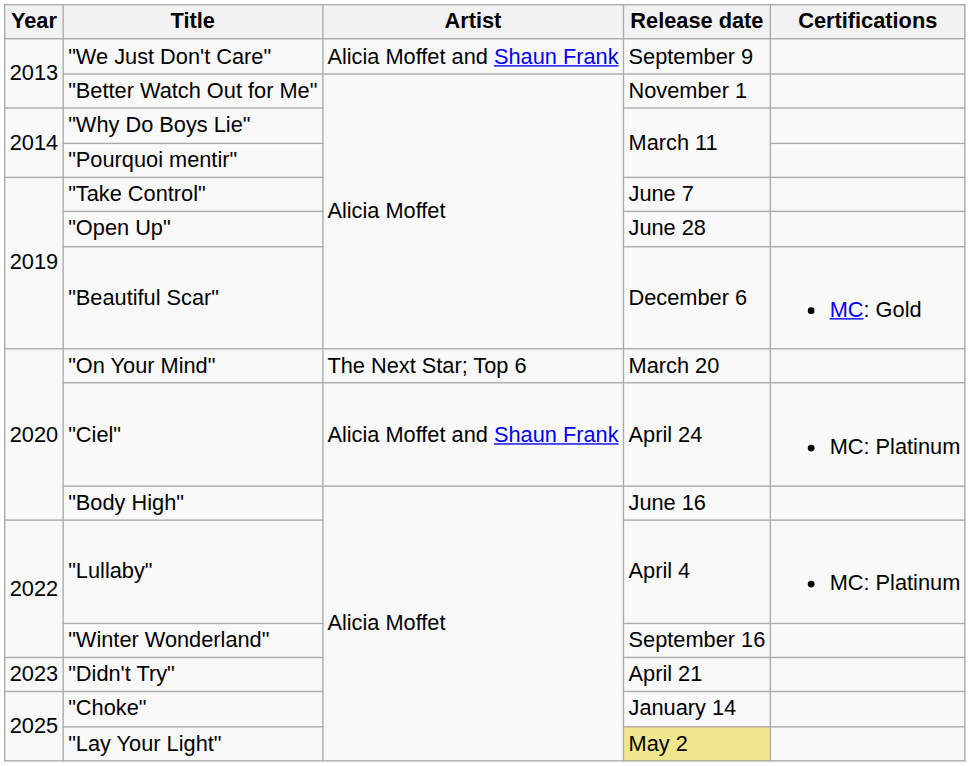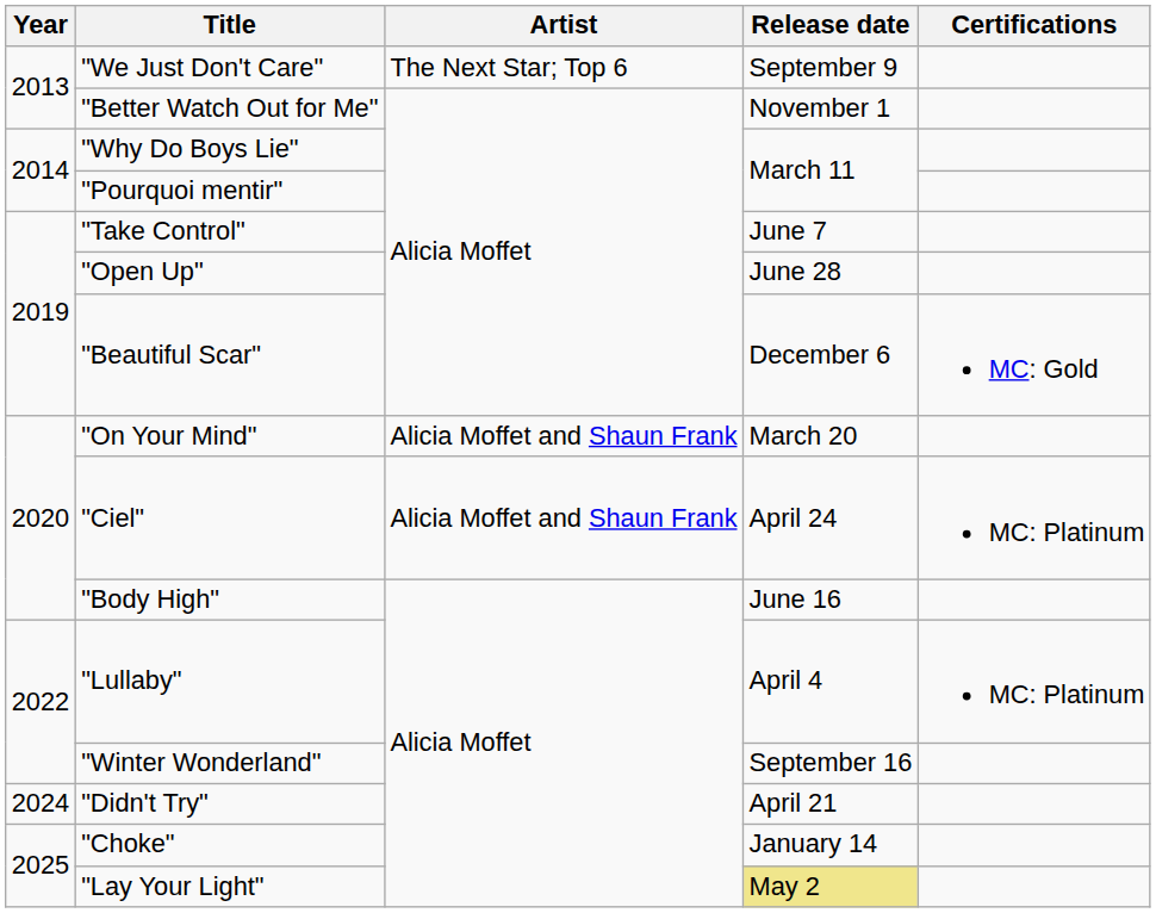 <table class="wikitable plainrowheaders">
 <tr>
 <th>Year</th>
 <th>Title</th>
 <th>Artist</th>
 <th class="unsortable">Release date</th>
 <th>Certifications</th>
 </tr>
 <tr>
 <td rowspan="2">2013</td>
 <td>"We Just Don't Care"</td>
-<td>Alicia Moffet and <a href='#'>Shaun Frank</a></td>
+<td>The Next Star; Top 6</td>
 <td>September 9</td>
 <td></td>
 </tr>
 <tr>
 <td>"Better Watch Out for Me"</td>
 <td rowspan="6">Alicia Moffet</td>
 <td>November 1</td>
 <td></td>
 </tr>
 <tr>
 <td rowspan="2">2014</td>
 <td>"Why Do Boys Lie"</td>
 <td rowspan="2">March 11</td>
 <td></td>
 </tr>
 <tr>
 <td>"Pourquoi mentir"</td>
 <td></td>
 </tr>
 <tr>
 <td rowspan="3">2019</td>
 <td>"Take Control"</td>
 <td>June 7</td>
 <td></td>
 </tr>
 <tr>
 <td>"Open Up"</td>
 <td>June 28</td>
 <td></td>
 </tr>
 <tr>
 <td>"Beautiful Scar"</td>
 <td>December 6</td>
 <td><br><ul><li><a href='#'>MC</a>: Gold</li></ul></td>
 </tr>
 <tr>
 <td rowspan="3">2020</td>
 <td>"On Your Mind"</td>
-<td>The Next Star; Top 6</td>
+<td>Alicia Moffet and <a href='#'>Shaun Frank</a></td>
 <td>March 20</td>
 <td></td>
 </tr>
 <tr>
 <td>"Ciel"</td>
 <td>Alicia Moffet and <a href='#'>Shaun Frank</a></td>
 <td>April 24</td>
 <td><br><ul><li>MC: Platinum</li></ul></td>
 </tr>
 <tr>
 <td>"Body High"</td>
 <td rowspan="6">Alicia Moffet</td>
 <td>June 16</td>
 <td></td>
 </tr>
 <tr>
 <td rowspan="2">2022</td>
 <td>"Lullaby"</td>
 <td>April 4</td>
 <td><br><ul><li>MC: Platinum</li></ul></td>
 </tr>
 <tr>
 <td>"Winter Wonderland"</td>
 <td>September 16</td>
 <td></td>
 </tr>
 <tr>
-<td>2023</td>
+<td>2024</td>
 <td>"Didn't Try"</td>
 <td>April 21</td>
 <td></td>
 </tr>
 <tr>
 <td rowspan="2">2025</td>
 <td>"Choke"</td>
 <td>January 14</td>
 <td></td>
 </tr>
 <tr>
 <td>"Lay Your Light"</td>
 <td style="background: khaki;">May 2</td>
 <td></td>
 </tr>
 </table>
